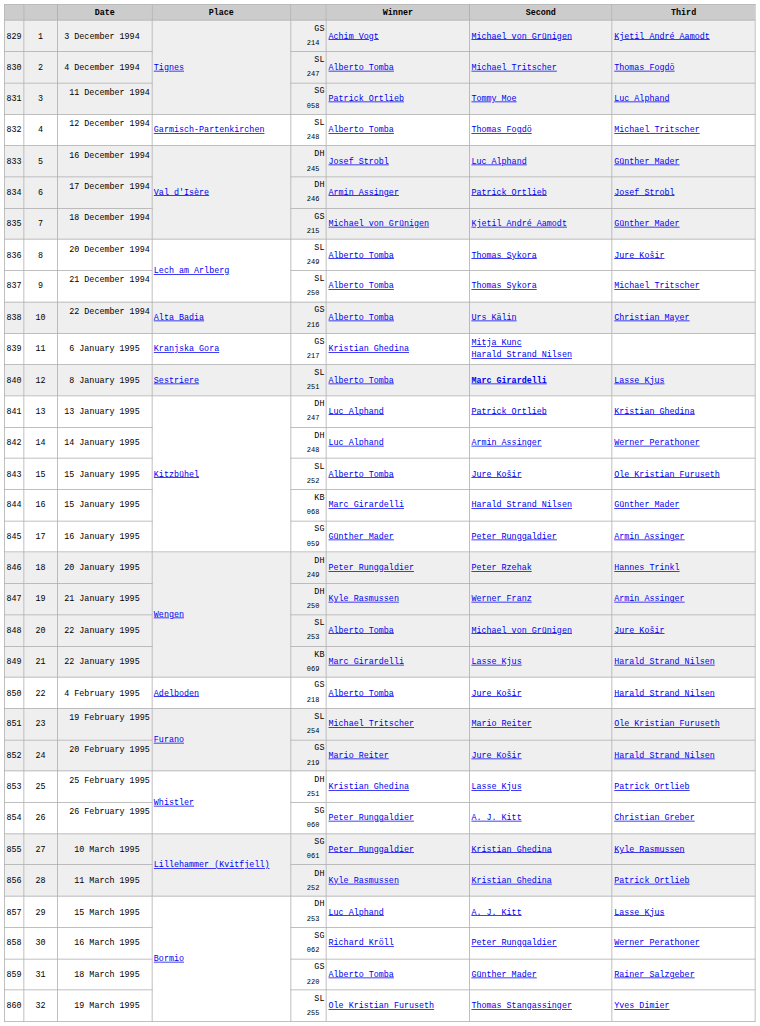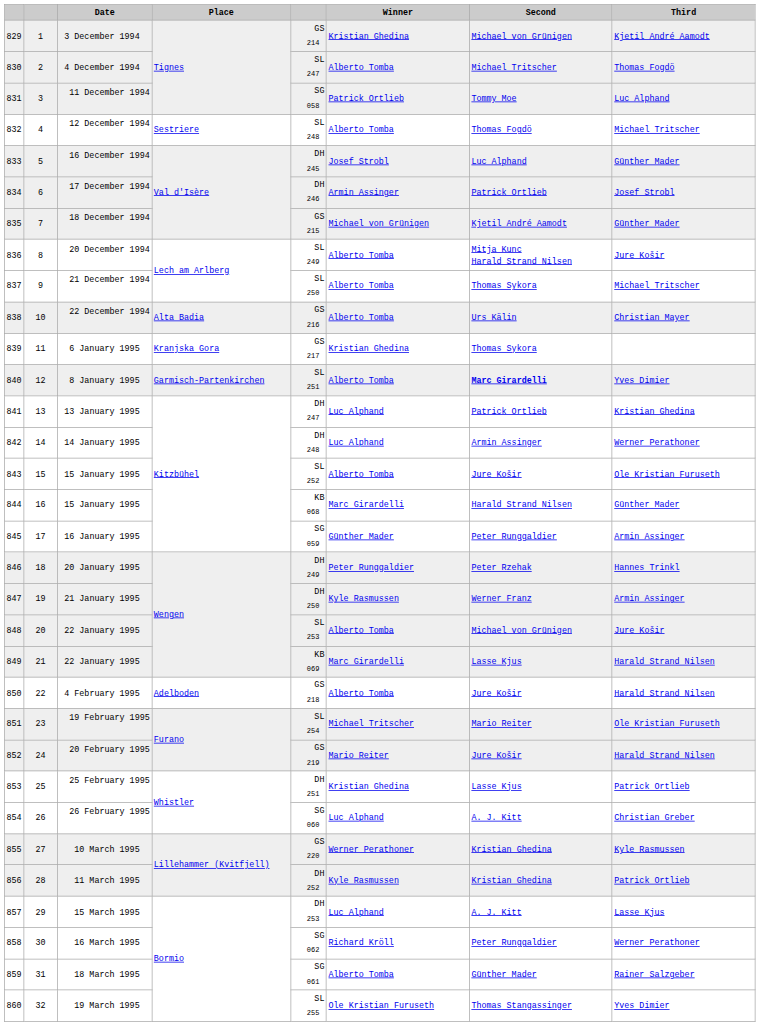 <table class="wikitable plainrowheaders" style="background:#fff; font-size:86%; line-height:16px; border:grey solid 1px; border-collapse:collapse;">
 <tr style="background:#ccc; text-align:center;">
 <td align="center" width="13"></td>
 <td align="center" width="40"></td>
 <td align="center" width="120"><strong>Date</strong></td>
 <td align="center" width="180"><strong>Place</strong></td>
 <td align="center" width="42"></td>
 <td align="center" width="185"><strong>Winner</strong></td>
 <td align="center" width="185"><strong>Second</strong></td>
 <td align="center" width="185"><strong>Third</strong></td>
 </tr>
 <tr bgcolor="#EFEFEF">
 <td align=center>829</td>
 <td align=center>1</td>
 <td align=right>3 December 1994  </td>
 <td rowspan=3> <a href='#'>Tignes</a></td>
 <td align=right>GS <sub>214</sub> </td>
-<td> <a href='#'>Achim Vogt</a></td>
+<td> <a href='#'>Kristian Ghedina</a></td>
 <td> <a href='#'>Michael von Grünigen</a></td>
 <td> <a href='#'>Kjetil André Aamodt</a></td>
 </tr>
 <tr bgcolor="#EFEFEF">
 <td align=center>830</td>
 <td align=center>2</td>
 <td align=right>4 December 1994  </td>
 <td align=right>SL <sub>247</sub> </td>
 <td> <a href='#'>Alberto Tomba</a></td>
 <td> <a href='#'>Michael Tritscher</a></td>
 <td> <a href='#'>Thomas Fogdö</a></td>
 </tr>
 <tr bgcolor="#EFEFEF">
 <td align=center>831</td>
 <td align=center>3</td>
 <td align=right>11 December 1994  </td>
 <td align=right>SG <sub>058</sub> </td>
 <td> <a href='#'>Patrick Ortlieb</a></td>
 <td> <a href='#'>Tommy Moe</a></td>
 <td> <a href='#'>Luc Alphand</a></td>
 </tr>
 <tr>
 <td align=center>832</td>
 <td align=center>4</td>
 <td align=right>12 December 1994  </td>
-<td> <a href='#'>Garmisch-Partenkirchen</a></td>
+<td> <a href='#'>Sestriere</a></td>
 <td align=right>SL <sub>248</sub> </td>
 <td> <a href='#'>Alberto Tomba</a></td>
 <td> <a href='#'>Thomas Fogdö</a></td>
 <td> <a href='#'>Michael Tritscher</a></td>
 </tr>
 <tr bgcolor="#EFEFEF">
 <td align=center>833</td>
 <td align=center>5</td>
 <td align=right>16 December 1994  </td>
 <td rowspan=3> <a href='#'>Val d'Isère</a></td>
 <td align=right>DH <sub>245</sub> </td>
 <td> <a href='#'>Josef Strobl</a></td>
 <td> <a href='#'>Luc Alphand</a></td>
 <td> <a href='#'>Günther Mader</a></td>
 </tr>
 <tr bgcolor="#EFEFEF">
 <td align=center>834</td>
 <td align=center>6</td>
 <td align=right>17 December 1994  </td>
 <td align=right>DH <sub>246</sub> </td>
 <td> <a href='#'>Armin Assinger</a></td>
 <td> <a href='#'>Patrick Ortlieb</a></td>
 <td> <a href='#'>Josef Strobl</a></td>
 </tr>
 <tr bgcolor="#EFEFEF">
 <td align=center>835</td>
 <td align=center>7</td>
 <td align=right>18 December 1994  </td>
 <td align=right>GS <sub>215</sub> </td>
 <td> <a href='#'>Michael von Grünigen</a></td>
 <td> <a href='#'>Kjetil André Aamodt</a></td>
 <td> <a href='#'>Günther Mader</a></td>
 </tr>
 <tr>
 <td align=center>836</td>
 <td align=center>8</td>
 <td align=right>20 December 1994  </td>
 <td rowspan=2> <a href='#'>Lech am Arlberg</a></td>
 <td align=right>SL <sub>249</sub> </td>
 <td> <a href='#'>Alberto Tomba</a></td>
-<td> <a href='#'>Thomas Sykora</a></td>
+<td> <a href='#'>Mitja Kunc</a><br> <a href='#'>Harald Strand Nilsen</a></td>
 <td> <a href='#'>Jure Košir</a></td>
 </tr>
 <tr>
 <td align=center>837</td>
 <td align=center>9</td>
 <td align=right>21 December 1994  </td>
 <td align=right>SL <sub>250</sub> </td>
 <td> <a href='#'>Alberto Tomba</a></td>
 <td> <a href='#'>Thomas Sykora</a></td>
 <td> <a href='#'>Michael Tritscher</a></td>
 </tr>
 <tr bgcolor="#EFEFEF">
 <td align=center>838</td>
 <td align=center>10</td>
 <td align=right>22 December 1994  </td>
 <td> <a href='#'>Alta Badia</a></td>
 <td align=right>GS <sub>216</sub> </td>
 <td> <a href='#'>Alberto Tomba</a></td>
 <td> <a href='#'>Urs Kälin</a></td>
 <td> <a href='#'>Christian Mayer</a></td>
 </tr>
 <tr>
 <td align=center>839</td>
 <td align=center>11</td>
 <td align=right>6 January 1995  </td>
 <td> <a href='#'>Kranjska Gora</a></td>
 <td align=right>GS <sub>217</sub> </td>
 <td> <a href='#'>Kristian Ghedina</a></td>
-<td> <a href='#'>Mitja Kunc</a><br> <a href='#'>Harald Strand Nilsen</a></td>
+<td> <a href='#'>Thomas Sykora</a></td>
 <td></td>
 </tr>
 <tr bgcolor="#EFEFEF">
 <td align=center>840</td>
 <td align=center>12</td>
 <td align=right>8 January 1995  </td>
-<td> <a href='#'>Sestriere</a></td>
+<td> <a href='#'>Garmisch-Partenkirchen</a></td>
 <td align=right>SL <sub>251</sub> </td>
 <td> <a href='#'>Alberto Tomba</a></td>
 <td><strong> <a href='#'>Marc Girardelli</a></strong></td>
-<td> <a href='#'>Lasse Kjus</a></td>
+<td> <a href='#'>Yves Dimier</a></td>
 </tr>
 <tr>
 <td align=center>841</td>
 <td align=center>13</td>
 <td align=right>13 January 1995  </td>
 <td rowspan=5> <a href='#'>Kitzbühel</a></td>
 <td align=right>DH <sub>247</sub> </td>
 <td> <a href='#'>Luc Alphand</a></td>
 <td> <a href='#'>Patrick Ortlieb</a></td>
 <td> <a href='#'>Kristian Ghedina</a></td>
 </tr>
 <tr>
 <td align=center>842</td>
 <td align=center>14</td>
 <td align=right>14 January 1995  </td>
 <td align=right>DH <sub>248</sub> </td>
 <td> <a href='#'>Luc Alphand</a></td>
 <td> <a href='#'>Armin Assinger</a></td>
 <td> <a href='#'>Werner Perathoner</a></td>
 </tr>
 <tr>
 <td align=center>843</td>
 <td align=center>15</td>
 <td align=right>15 January 1995  </td>
 <td align=right>SL <sub>252</sub> </td>
 <td> <a href='#'>Alberto Tomba</a></td>
 <td> <a href='#'>Jure Košir</a></td>
 <td> <a href='#'>Ole Kristian Furuseth</a></td>
 </tr>
 <tr>
 <td align=center>844</td>
 <td align=center>16</td>
 <td align=right>15 January 1995  </td>
 <td align=right>KB <sub>068</sub> </td>
 <td> <a href='#'>Marc Girardelli</a></td>
 <td> <a href='#'>Harald Strand Nilsen</a></td>
 <td> <a href='#'>Günther Mader</a></td>
 </tr>
 <tr>
 <td align=center>845</td>
 <td align=center>17</td>
 <td align=right>16 January 1995  </td>
 <td align=right>SG <sub>059</sub> </td>
 <td> <a href='#'>Günther Mader</a></td>
 <td> <a href='#'>Peter Runggaldier</a></td>
 <td> <a href='#'>Armin Assinger</a></td>
 </tr>
 <tr bgcolor="#EFEFEF">
 <td align=center>846</td>
 <td align=center>18</td>
 <td align=right>20 January 1995  </td>
 <td rowspan=4> <a href='#'>Wengen</a></td>
 <td align=right>DH <sub>249</sub> </td>
 <td> <a href='#'>Peter Runggaldier</a></td>
 <td> <a href='#'>Peter Rzehak</a></td>
 <td> <a href='#'>Hannes Trinkl</a></td>
 </tr>
 <tr bgcolor="#EFEFEF">
 <td align=center>847</td>
 <td align=center>19</td>
 <td align=right>21 January 1995  </td>
 <td align=right>DH <sub>250</sub> </td>
 <td> <a href='#'>Kyle Rasmussen</a></td>
 <td> <a href='#'>Werner Franz</a></td>
 <td> <a href='#'>Armin Assinger</a></td>
 </tr>
 <tr bgcolor="#EFEFEF">
 <td align=center>848</td>
 <td align=center>20</td>
 <td align=right>22 January 1995  </td>
 <td align=right>SL <sub>253</sub> </td>
 <td> <a href='#'>Alberto Tomba</a></td>
 <td> <a href='#'>Michael von Grünigen</a></td>
 <td> <a href='#'>Jure Košir</a></td>
 </tr>
 <tr bgcolor="#EFEFEF">
 <td align=center>849</td>
 <td align=center>21</td>
 <td align=right>22 January 1995  </td>
 <td align=right>KB <sub>069</sub> </td>
 <td> <a href='#'>Marc Girardelli</a></td>
 <td> <a href='#'>Lasse Kjus</a></td>
 <td> <a href='#'>Harald Strand Nilsen</a></td>
 </tr>
 <tr>
 <td align=center>850</td>
 <td align=center>22</td>
 <td align=right>4 February 1995  </td>
 <td> <a href='#'>Adelboden</a></td>
 <td align=right>GS <sub>218</sub> </td>
 <td> <a href='#'>Alberto Tomba</a></td>
 <td> <a href='#'>Jure Košir</a></td>
 <td> <a href='#'>Harald Strand Nilsen</a></td>
 </tr>
 <tr bgcolor="#EFEFEF">
 <td align=center>851</td>
 <td align=center>23</td>
 <td align=right>19 February 1995  </td>
 <td rowspan=2> <a href='#'>Furano</a></td>
 <td align=right>SL <sub>254</sub> </td>
 <td> <a href='#'>Michael Tritscher</a></td>
 <td> <a href='#'>Mario Reiter</a></td>
 <td> <a href='#'>Ole Kristian Furuseth</a></td>
 </tr>
 <tr bgcolor="#EFEFEF">
 <td align=center>852</td>
 <td align=center>24</td>
 <td align=right>20 February 1995  </td>
 <td align=right>GS <sub>219</sub> </td>
 <td> <a href='#'>Mario Reiter</a></td>
 <td> <a href='#'>Jure Košir</a></td>
 <td> <a href='#'>Harald Strand Nilsen</a></td>
 </tr>
 <tr>
 <td align=center>853</td>
 <td align=center>25</td>
 <td align=right>25 February 1995  </td>
 <td rowspan=2> <a href='#'>Whistler</a></td>
 <td align=right>DH <sub>251</sub> </td>
 <td> <a href='#'>Kristian Ghedina</a></td>
 <td> <a href='#'>Lasse Kjus</a></td>
 <td> <a href='#'>Patrick Ortlieb</a></td>
 </tr>
 <tr>
 <td align=center>854</td>
 <td align=center>26</td>
 <td align=right>26 February 1995  </td>
 <td align=right>SG <sub>060</sub> </td>
-<td> <a href='#'>Peter Runggaldier</a></td>
+<td> <a href='#'>Luc Alphand</a></td>
 <td> <a href='#'>A. J. Kitt</a></td>
 <td> <a href='#'>Christian Greber</a></td>
 </tr>
 <tr bgcolor="#EFEFEF">
 <td align=center>855</td>
 <td align=center>27</td>
 <td align=right>10 March 1995  </td>
 <td rowspan=2> <a href='#'>Lillehammer (Kvitfjell)</a></td>
-<td align=right>SG <sub>061</sub> </td>
-<td> <a href='#'>Peter Runggaldier</a></td>
+<td align=right>GS <sub>220</sub> </td>
+<td> <a href='#'>Werner Perathoner</a></td>
 <td> <a href='#'>Kristian Ghedina</a></td>
 <td> <a href='#'>Kyle Rasmussen</a></td>
 </tr>
 <tr bgcolor="#EFEFEF">
 <td align=center>856</td>
 <td align=center>28</td>
 <td align=right>11 March 1995  </td>
 <td align=right>DH <sub>252</sub> </td>
 <td> <a href='#'>Kyle Rasmussen</a></td>
 <td> <a href='#'>Kristian Ghedina</a></td>
 <td> <a href='#'>Patrick Ortlieb</a></td>
 </tr>
 <tr>
 <td align=center>857</td>
 <td align=center>29</td>
 <td align=right>15 March 1995  </td>
 <td rowspan=4> <a href='#'>Bormio</a></td>
 <td align=right>DH <sub>253</sub> </td>
 <td> <a href='#'>Luc Alphand</a></td>
 <td> <a href='#'>A. J. Kitt</a></td>
 <td> <a href='#'>Lasse Kjus</a></td>
 </tr>
 <tr>
 <td align=center>858</td>
 <td align=center>30</td>
 <td align=right>16 March 1995  </td>
 <td align=right>SG <sub>062</sub> </td>
 <td> <a href='#'>Richard Kröll</a></td>
 <td> <a href='#'>Peter Runggaldier</a></td>
 <td> <a href='#'>Werner Perathoner</a></td>
 </tr>
 <tr>
 <td align=center>859</td>
 <td align=center>31</td>
 <td align=right>18 March 1995  </td>
-<td align=right>GS <sub>220</sub> </td>
+<td align=right>SG <sub>061</sub> </td>
 <td> <a href='#'>Alberto Tomba</a></td>
 <td> <a href='#'>Günther Mader</a></td>
 <td> <a href='#'>Rainer Salzgeber</a></td>
 </tr>
 <tr>
 <td align=center>860</td>
 <td align=center>32</td>
 <td align=right>19 March 1995  </td>
 <td align=right>SL <sub>255</sub> </td>
 <td> <a href='#'>Ole Kristian Furuseth</a></td>
 <td> <a href='#'>Thomas Stangassinger</a></td>
 <td> <a href='#'>Yves Dimier</a></td>
 </tr>
 </table>
